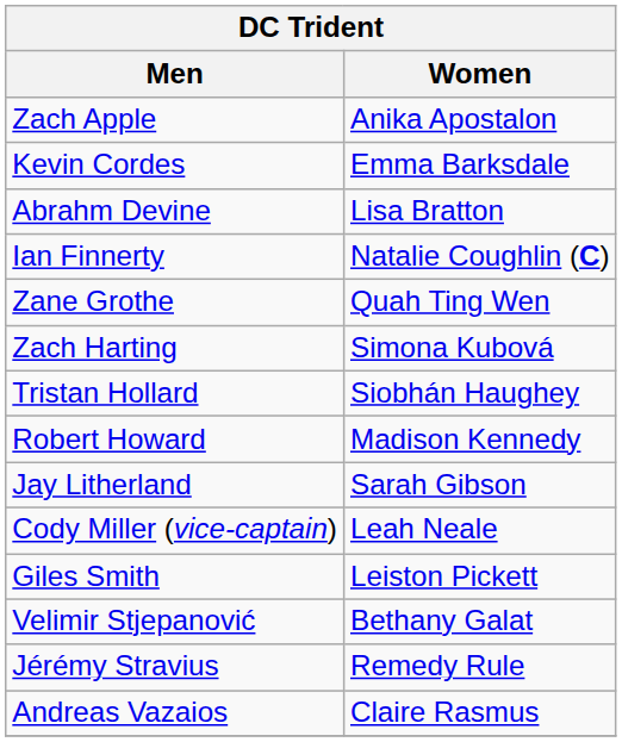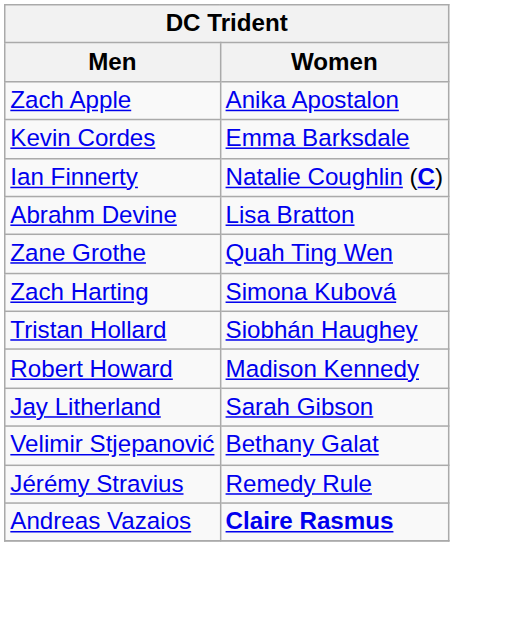 <table class="wikitable">
 <tr>
 <th colspan="2"> DC Trident</th>
 </tr>
 <tr>
 <th>Men</th>
 <th>Women</th>
 </tr>
 <tr>
 <td> <a href='#'>Zach Apple</a></td>
 <td> <a href='#'>Anika Apostalon</a></td>
 </tr>
 <tr>
 <td> <a href='#'>Kevin Cordes</a></td>
 <td> <a href='#'>Emma Barksdale</a></td>
 </tr>
 <tr>
+<td> <a href='#'>Ian Finnerty</a></td>
+<td> <a href='#'>Natalie Coughlin</a> (<strong><a href='#'>C</a></strong>)</td>
+</tr>
+<tr>
 <td> <a href='#'>Abrahm Devine</a></td>
 <td> <a href='#'>Lisa Bratton</a></td>
-</tr>
-<tr>
-<td> <a href='#'>Ian Finnerty</a></td>
-<td> <a href='#'>Natalie Coughlin</a> (<strong><a href='#'>C</a></strong>)</td>
 </tr>
 <tr>
 <td> <a href='#'>Zane Grothe</a></td>
 <td> <a href='#'>Quah Ting Wen</a></td>
 </tr>
 <tr>
 <td> <a href='#'>Zach Harting</a></td>
 <td> <a href='#'>Simona Kubová</a></td>
 </tr>
 <tr>
 <td> <a href='#'>Tristan Hollard</a></td>
 <td> <a href='#'>Siobhán Haughey</a></td>
 </tr>
 <tr>
 <td> <a href='#'>Robert Howard</a></td>
 <td> <a href='#'>Madison Kennedy</a></td>
 </tr>
 <tr>
 <td> <a href='#'>Jay Litherland</a></td>
 <td> <a href='#'>Sarah Gibson</a></td>
 </tr>
 <tr>
-<td> <a href='#'>Cody Miller</a> (<em><a href='#'>vice-captain</a></em>)</td>
-<td> <a href='#'>Leah Neale</a></td>
-</tr>
-<tr>
-<td> <a href='#'>Giles Smith</a></td>
-<td> <a href='#'>Leiston Pickett</a></td>
-</tr>
-<tr>
 <td> <a href='#'>Velimir Stjepanović</a></td>
 <td> <a href='#'>Bethany Galat</a></td>
 </tr>
 <tr>
 <td> <a href='#'>Jérémy Stravius</a></td>
 <td> <a href='#'>Remedy Rule</a></td>
 </tr>
 <tr>
 <td> <a href='#'>Andreas Vazaios</a></td>
-<td> <a href='#'>Claire Rasmus</a></td>
+<td><strong> <a href='#'>Claire Rasmus</a></strong></td>
 </tr>
 <tr>
 </tr>
 </table>
